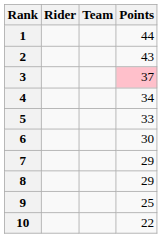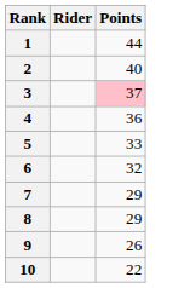 <table class="wikitable" margin-bottom:0;">
 <tr>
 <th scope="col">Rank</th>
 <th scope="col">Rider</th>
-<th scope="col">Team</th>
 <th scope="col">Points</th>
 </tr>
 <tr>
 <th scope="row">1</th>
 <td> </td>
-<td></td>
 <td align="right">44</td>
 </tr>
 <tr>
 <th scope="row">2</th>
 <td></td>
-<td></td>
-<td align="right">43</td>
+<td align="right">40</td>
 </tr>
 <tr>
 <th scope="row">3</th>
-<td></td>
 <td></td>
 <td align="right" style="background: pink;">37</td>
 </tr>
 <tr>
 <th scope="row">4</th>
 <td></td>
-<td></td>
-<td align="right">34</td>
+<td align="right">36</td>
 </tr>
 <tr>
 <th scope="row">5</th>
-<td></td>
 <td></td>
 <td align="right">33</td>
 </tr>
 <tr>
 <th scope="row">6</th>
 <td></td>
-<td></td>
-<td align="right">30</td>
+<td align="right">32</td>
 </tr>
 <tr>
 <th scope="row">7</th>
 <td> </td>
-<td></td>
 <td align="right">29</td>
 </tr>
 <tr>
 <th scope="row">8</th>
-<td></td>
 <td></td>
 <td align="right">29</td>
 </tr>
 <tr>
 <th scope="row">9</th>
 <td></td>
-<td></td>
-<td align="right">25</td>
+<td align="right">26</td>
 </tr>
 <tr>
 <th scope="row">10</th>
 <td></td>
-<td></td>
 <td align="right">22</td>
 </tr>
 </table>
